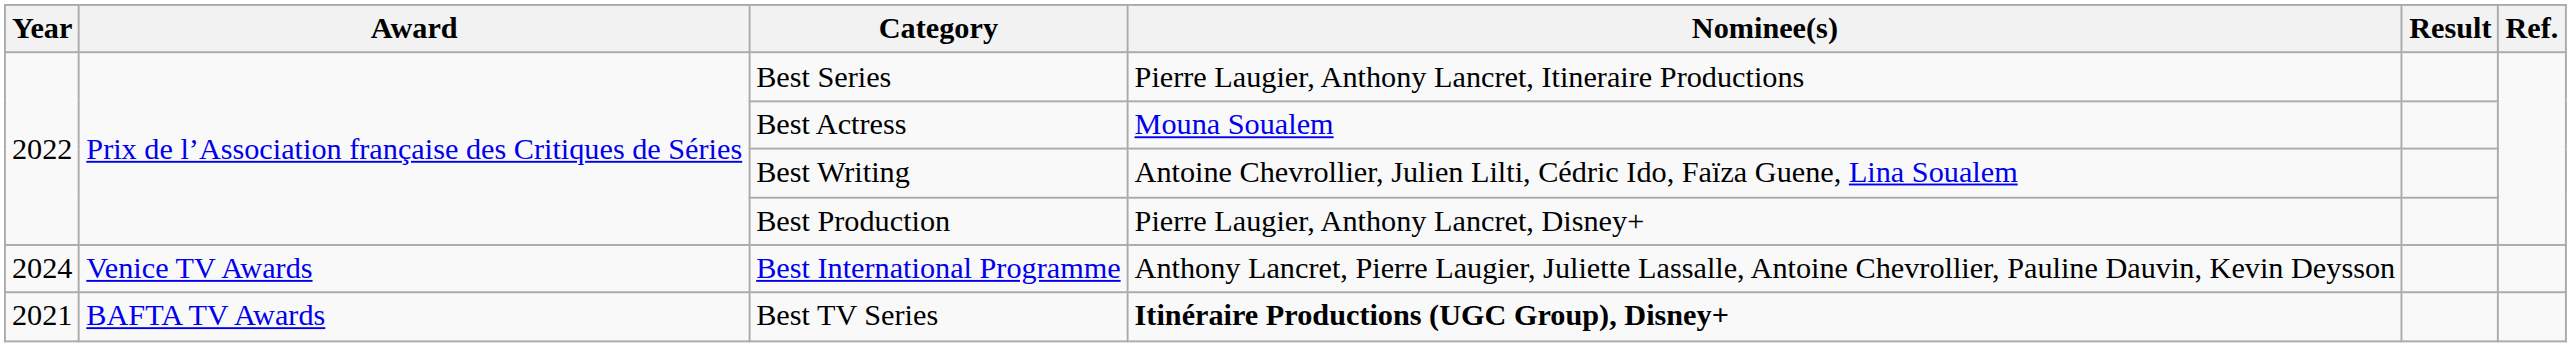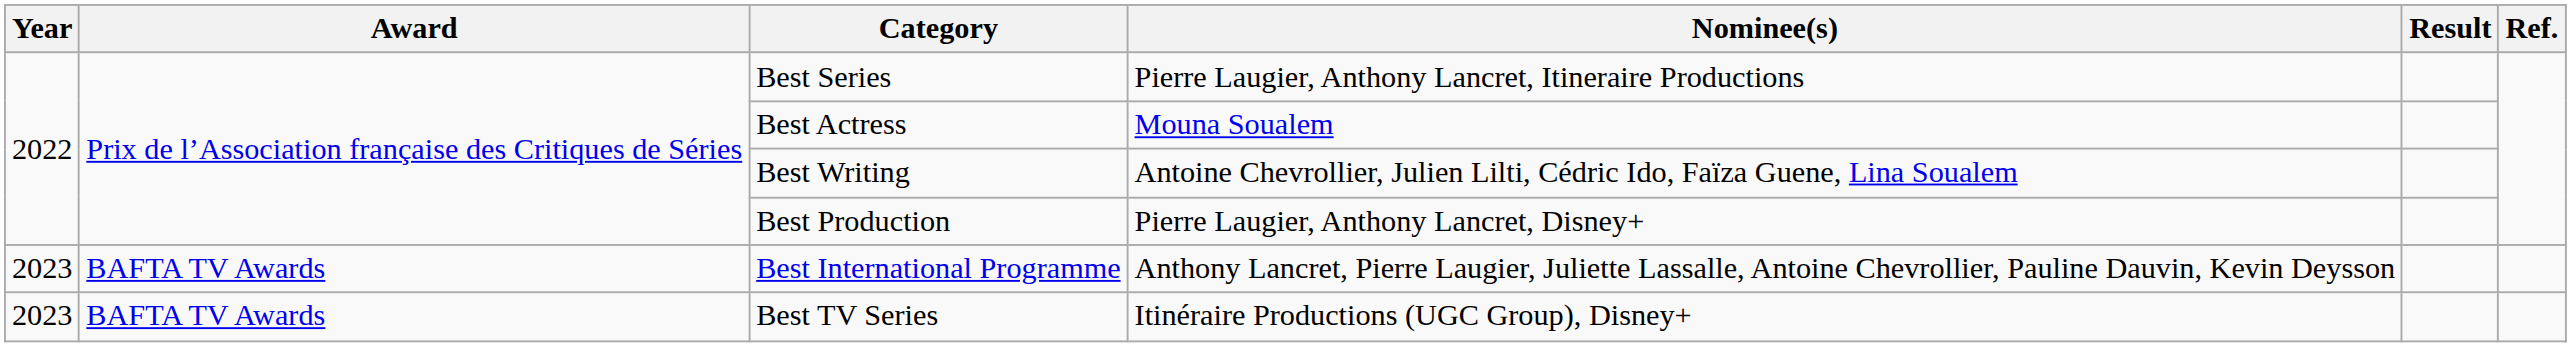 <table class="wikitable">
 <tr>
 <th>Year</th>
 <th>Award</th>
 <th>Category</th>
 <th>Nominee(s)</th>
 <th>Result</th>
 <th>Ref.</th>
 </tr>
 <tr>
 <td rowspan="4">2022</td>
 <td rowspan="4"><a href='#'>Prix de l’Association française des Critiques de Séries</a></td>
 <td>Best Series</td>
 <td>Pierre Laugier, Anthony Lancret, Itineraire Productions</td>
 <td></td>
 <td rowspan="4" style="text-align:center;"></td>
 </tr>
 <tr>
 <td>Best Actress</td>
 <td><a href='#'>Mouna Soualem</a></td>
 <td></td>
 </tr>
 <tr>
 <td>Best Writing</td>
 <td>Antoine Chevrollier, Julien Lilti, Cédric Ido, Faïza Guene, <a href='#'>Lina Soualem</a></td>
 <td></td>
 </tr>
 <tr>
 <td>Best Production</td>
 <td>Pierre Laugier, Anthony Lancret, Disney+</td>
 <td></td>
 </tr>
 <tr>
-<td>2024</td>
-<td><a href='#'>Venice TV Awards</a></td>
+<td>2023</td>
+<td><a href='#'>BAFTA TV Awards</a></td>
 <td><a href='#'>Best International Programme</a></td>
 <td>Anthony Lancret, Pierre Laugier, Juliette Lassalle, Antoine Chevrollier, Pauline Dauvin, Kevin Deysson</td>
 <td></td>
 <td style="text-align:center;"></td>
 </tr>
 <tr>
-<td>2021</td>
+<td>2023</td>
 <td><a href='#'>BAFTA TV Awards</a></td>
 <td>Best TV Series</td>
-<td><strong>Itinéraire Productions (UGC Group), Disney+</strong></td>
+<td>Itinéraire Productions (UGC Group), Disney+</td>
 <td></td>
 <td style="text-align:center;"></td>
 </tr>
 </table>
